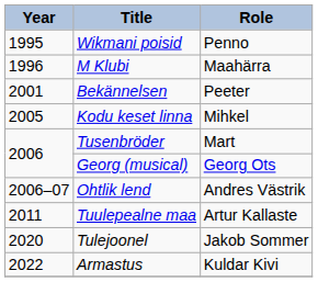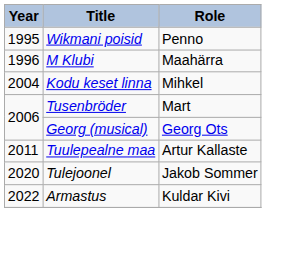 <table class="wikitable" style="font-size:90%;">
 <tr>
 <th style="background:#B0C4DE;">Year</th>
 <th style="background:#B0C4DE;">Title</th>
 <th style="background:#B0C4DE;">Role</th>
 </tr>
 <tr>
 <td>1995</td>
 <td><em><a href='#'>Wikmani poisid</a></em></td>
 <td>Penno</td>
 </tr>
 <tr>
 <td>1996</td>
 <td><em><a href='#'>M Klubi</a></em></td>
 <td>Maahärra</td>
 </tr>
 <tr>
-<td>2001</td>
-<td><em><a href='#'>Bekännelsen</a></em></td>
-<td>Peeter</td>
-</tr>
-<tr>
-<td>2005</td>
+<td>2004</td>
 <td><em><a href='#'>Kodu keset linna</a></em></td>
 <td>Mihkel</td>
 </tr>
 <tr>
 <td rowspan="2">2006</td>
 <td><em><a href='#'>Tusenbröder</a></em></td>
 <td>Mart</td>
 </tr>
 <tr>
 <td><em><a href='#'>Georg (musical)</a></em></td>
 <td><a href='#'>Georg Ots</a></td>
-</tr>
-<tr>
-<td>2006–07</td>
-<td><em><a href='#'>Ohtlik lend</a></em></td>
-<td>Andres Västrik</td>
 </tr>
 <tr>
 <td>2011</td>
 <td><em><a href='#'>Tuulepealne maa</a></em></td>
 <td>Artur Kallaste</td>
 </tr>
 <tr>
 <td>2020</td>
 <td><em>Tulejoonel</em></td>
 <td>Jakob Sommer</td>
 </tr>
 <tr>
 <td>2022</td>
 <td><em>Armastus</em></td>
 <td>Kuldar Kivi</td>
 </tr>
 <tr>
 </tr>
 </table>
